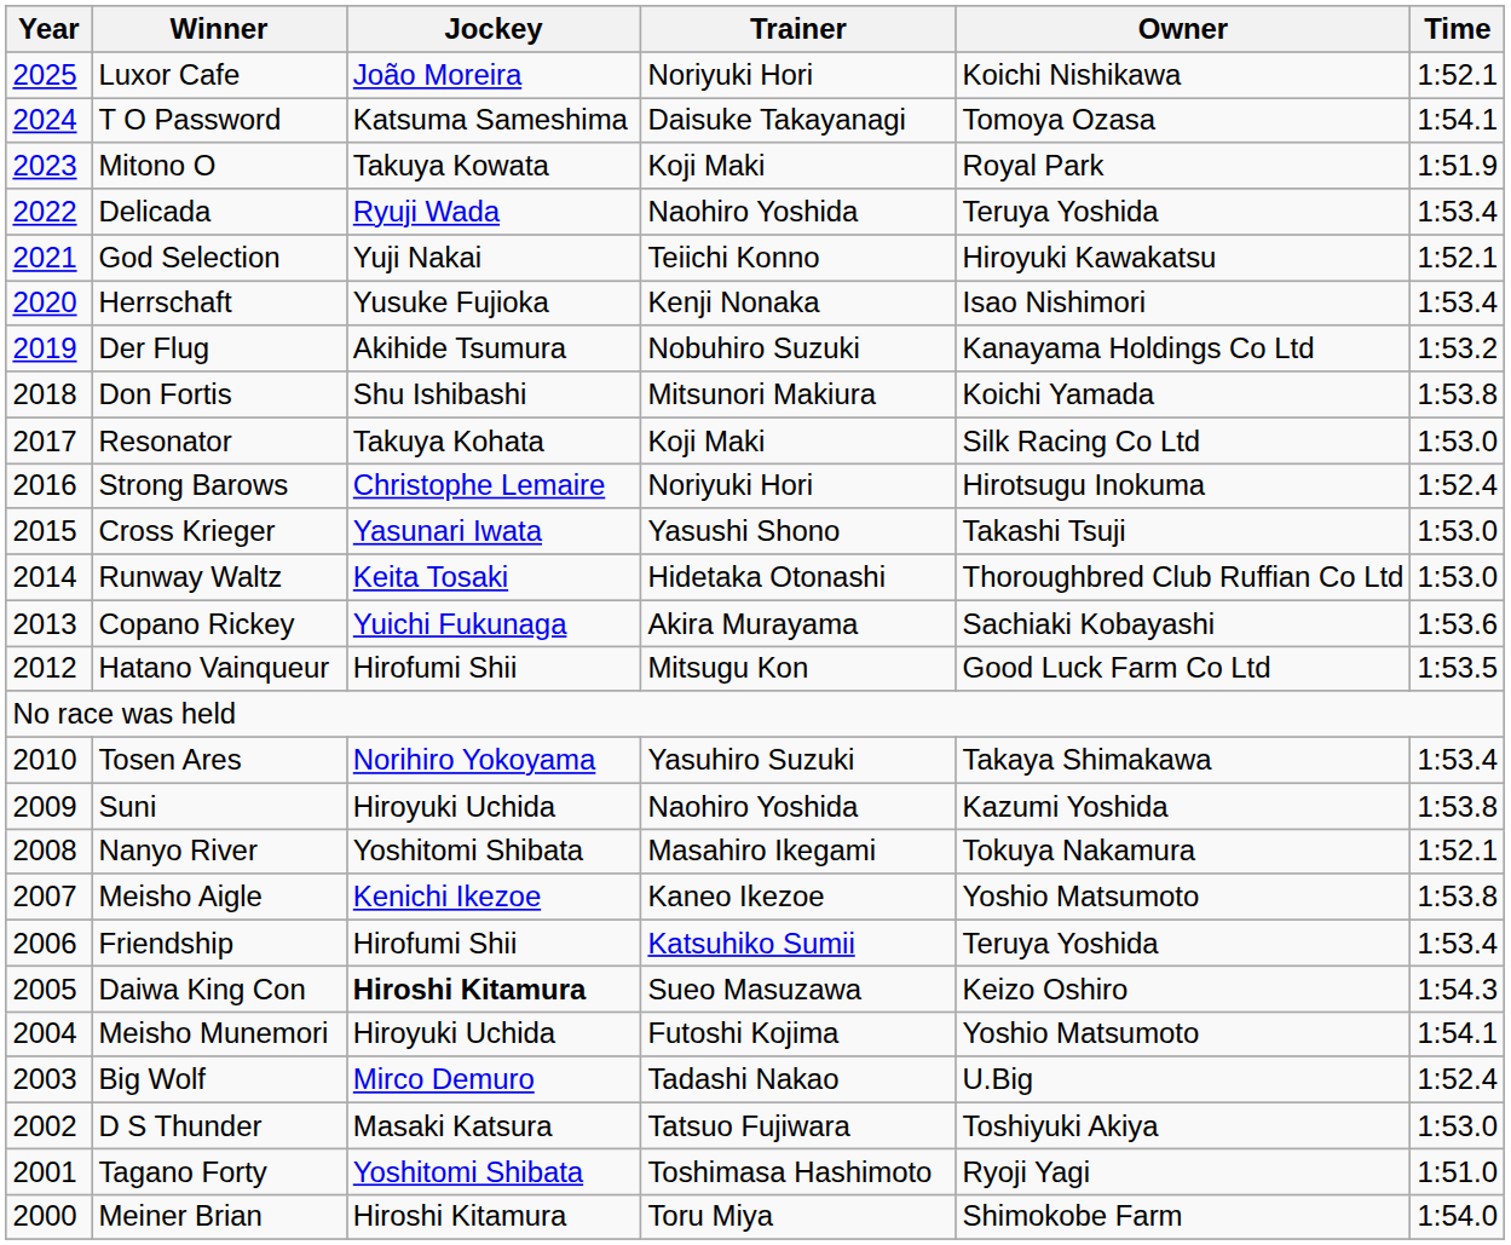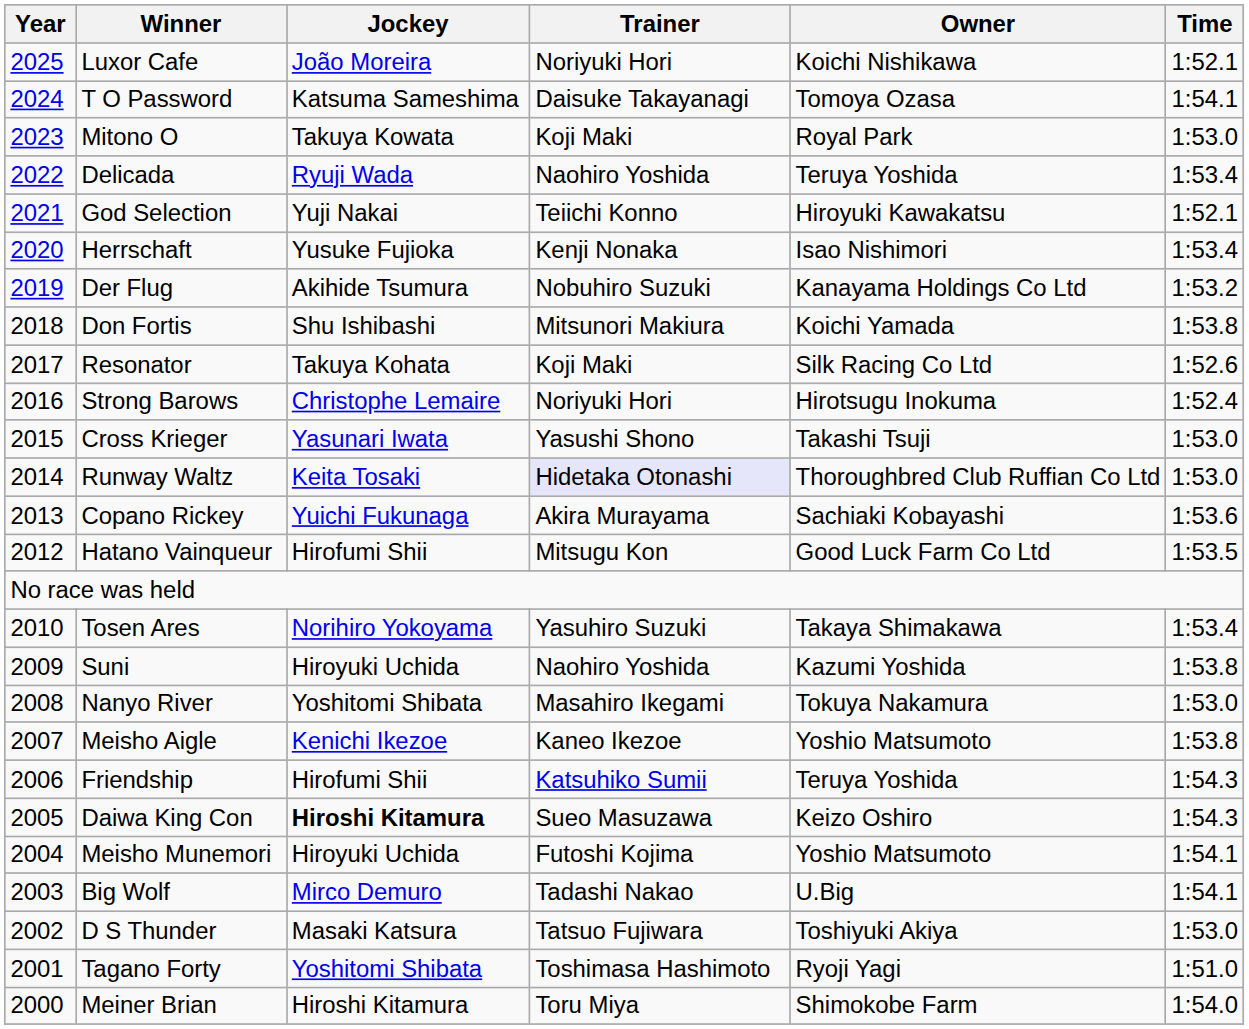 <table class="wikitable sortable" style="font-size:90%">
 <tr>
 <th width="36px">Year<br></th>
 <th width="120px">Winner<br></th>
 <th width="140px">Jockey<br></th>
 <th width="150px">Trainer<br></th>
 <th>Owner</th>
 <th>Time<br></th>
 </tr>
 <tr>
 <td><a href='#'>2025</a></td>
 <td>Luxor Cafe</td>
 <td><a href='#'>João Moreira</a></td>
 <td>Noriyuki Hori</td>
 <td>Koichi Nishikawa</td>
 <td>1:52.1</td>
 </tr>
 <tr>
 <td><a href='#'>2024</a></td>
 <td>T O Password</td>
 <td>Katsuma Sameshima</td>
 <td>Daisuke Takayanagi</td>
 <td>Tomoya Ozasa</td>
 <td>1:54.1</td>
 </tr>
 <tr>
 <td><a href='#'>2023</a></td>
 <td>Mitono O</td>
 <td>Takuya Kowata</td>
 <td>Koji Maki</td>
 <td>Royal Park</td>
-<td>1:51.9</td>
+<td>1:53.0</td>
 </tr>
 <tr>
 <td><a href='#'>2022</a></td>
 <td>Delicada</td>
 <td><a href='#'>Ryuji Wada</a></td>
 <td>Naohiro Yoshida</td>
 <td>Teruya Yoshida</td>
 <td>1:53.4</td>
 </tr>
 <tr>
 <td><a href='#'>2021</a></td>
 <td>God Selection</td>
 <td>Yuji Nakai</td>
 <td>Teiichi Konno</td>
 <td>Hiroyuki Kawakatsu</td>
 <td>1:52.1</td>
 </tr>
 <tr>
 <td><a href='#'>2020</a></td>
 <td>Herrschaft</td>
 <td>Yusuke Fujioka</td>
 <td>Kenji Nonaka</td>
 <td>Isao Nishimori</td>
 <td>1:53.4</td>
 </tr>
 <tr>
 <td><a href='#'>2019</a></td>
 <td>Der Flug</td>
 <td>Akihide Tsumura</td>
 <td>Nobuhiro Suzuki</td>
 <td>Kanayama Holdings Co Ltd</td>
 <td>1:53.2</td>
 </tr>
 <tr>
 <td>2018</td>
 <td>Don Fortis</td>
 <td>Shu Ishibashi</td>
 <td>Mitsunori Makiura</td>
 <td>Koichi Yamada</td>
 <td>1:53.8</td>
 </tr>
 <tr>
 <td>2017</td>
 <td>Resonator</td>
 <td>Takuya Kohata</td>
 <td>Koji Maki</td>
 <td>Silk Racing Co Ltd</td>
-<td>1:53.0</td>
+<td>1:52.6</td>
 </tr>
 <tr>
 <td>2016</td>
 <td>Strong Barows</td>
 <td><a href='#'>Christophe Lemaire</a></td>
 <td>Noriyuki Hori</td>
 <td>Hirotsugu Inokuma</td>
 <td>1:52.4</td>
 </tr>
 <tr>
 <td>2015</td>
 <td>Cross Krieger</td>
 <td><a href='#'>Yasunari Iwata</a></td>
 <td>Yasushi Shono</td>
 <td>Takashi Tsuji</td>
 <td>1:53.0</td>
 </tr>
 <tr>
 <td>2014</td>
 <td>Runway Waltz</td>
 <td><a href='#'>Keita Tosaki</a></td>
-<td>Hidetaka Otonashi</td>
+<td style="background: lavender;">Hidetaka Otonashi</td>
 <td>Thoroughbred Club Ruffian Co Ltd</td>
 <td>1:53.0</td>
 </tr>
 <tr>
 <td>2013</td>
 <td>Copano Rickey</td>
 <td><a href='#'>Yuichi Fukunaga</a></td>
 <td>Akira Murayama</td>
 <td>Sachiaki Kobayashi</td>
 <td>1:53.6</td>
 </tr>
 <tr>
 <td>2012</td>
 <td>Hatano Vainqueur</td>
 <td>Hirofumi Shii</td>
 <td>Mitsugu Kon</td>
 <td>Good Luck Farm Co Ltd</td>
 <td>1:53.5</td>
 </tr>
 <tr>
 <td colspan="6">No race was held</td>
 </tr>
 <tr>
 <td>2010</td>
 <td>Tosen Ares</td>
 <td><a href='#'>Norihiro Yokoyama</a></td>
 <td>Yasuhiro Suzuki</td>
 <td>Takaya Shimakawa</td>
 <td>1:53.4</td>
 </tr>
 <tr>
 <td>2009</td>
 <td>Suni</td>
 <td>Hiroyuki Uchida</td>
 <td>Naohiro Yoshida</td>
 <td>Kazumi Yoshida</td>
 <td>1:53.8</td>
 </tr>
 <tr>
 <td>2008</td>
 <td>Nanyo River</td>
 <td>Yoshitomi Shibata</td>
 <td>Masahiro Ikegami</td>
 <td>Tokuya Nakamura</td>
-<td>1:52.1</td>
+<td>1:53.0</td>
 </tr>
 <tr>
 <td>2007</td>
 <td>Meisho Aigle</td>
 <td><a href='#'>Kenichi Ikezoe</a></td>
 <td>Kaneo Ikezoe</td>
 <td>Yoshio Matsumoto</td>
 <td>1:53.8</td>
 </tr>
 <tr>
 <td>2006</td>
 <td>Friendship</td>
 <td>Hirofumi Shii</td>
 <td><a href='#'>Katsuhiko Sumii</a></td>
 <td>Teruya Yoshida</td>
-<td>1:53.4</td>
+<td>1:54.3</td>
 </tr>
 <tr>
 <td>2005</td>
 <td>Daiwa King Con</td>
 <td><strong>Hiroshi Kitamura</strong></td>
 <td>Sueo Masuzawa</td>
 <td>Keizo Oshiro</td>
 <td>1:54.3</td>
 </tr>
 <tr>
 <td>2004</td>
 <td>Meisho Munemori</td>
 <td>Hiroyuki Uchida</td>
 <td>Futoshi Kojima</td>
 <td>Yoshio Matsumoto</td>
 <td>1:54.1</td>
 </tr>
 <tr>
 <td>2003</td>
 <td>Big Wolf</td>
 <td><a href='#'>Mirco Demuro</a></td>
 <td>Tadashi Nakao</td>
 <td>U.Big</td>
-<td>1:52.4</td>
+<td>1:54.1</td>
 </tr>
 <tr>
 <td>2002</td>
 <td>D S Thunder</td>
 <td>Masaki Katsura</td>
 <td>Tatsuo Fujiwara</td>
 <td>Toshiyuki Akiya</td>
 <td>1:53.0</td>
 </tr>
 <tr>
 <td>2001</td>
 <td>Tagano Forty</td>
 <td><a href='#'>Yoshitomi Shibata</a></td>
 <td>Toshimasa Hashimoto</td>
 <td>Ryoji Yagi</td>
 <td>1:51.0</td>
 </tr>
 <tr>
 <td>2000</td>
 <td>Meiner Brian</td>
 <td>Hiroshi Kitamura</td>
 <td>Toru Miya</td>
 <td>Shimokobe Farm</td>
 <td>1:54.0</td>
 </tr>
 </table>
